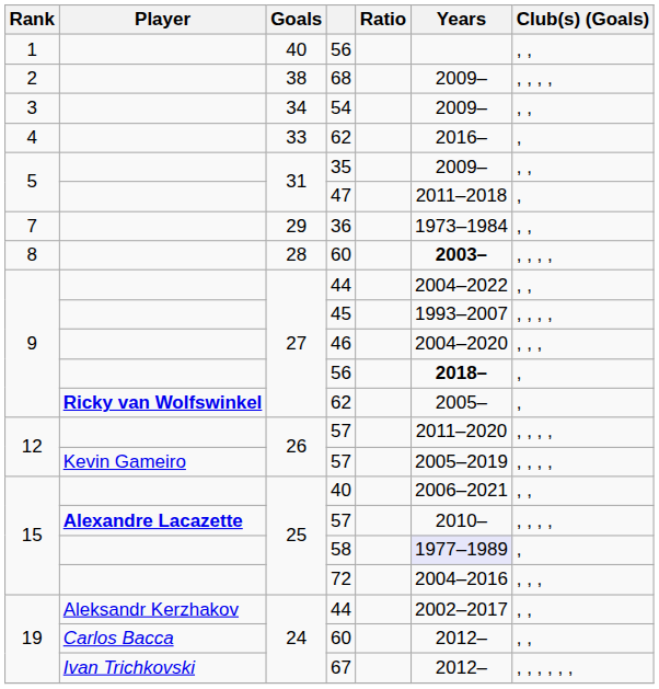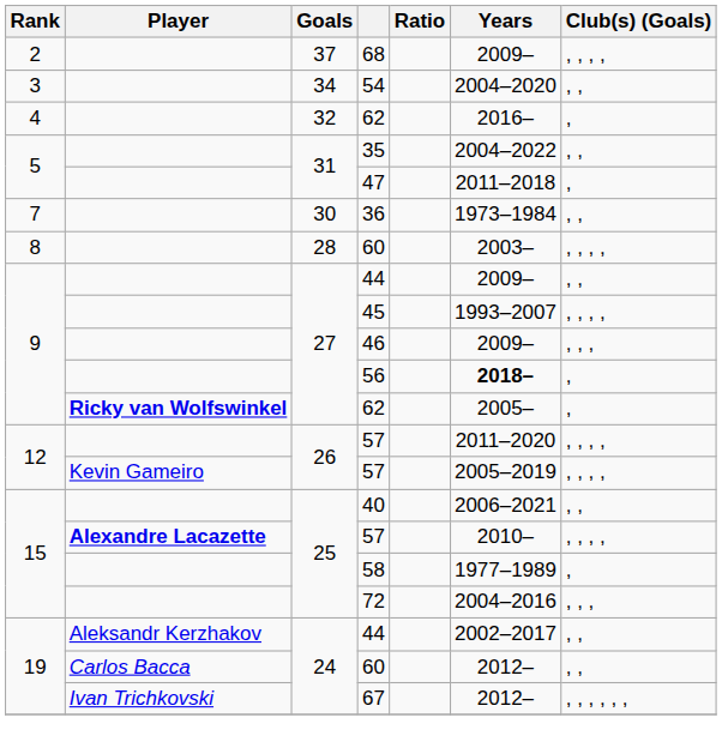 <table class="wikitable sortable plainrowheaders" style="text-align:center;">
 <tr>
 <th scope="col">Rank</th>
 <th scope="col">Player</th>
 <th scope="col">Goals</th>
 <th scope="col"></th>
 <th scope="col">Ratio</th>
 <th scope="col">Years</th>
 <th scope="col">Club(s) (Goals)</th>
 </tr>
 <tr>
-<td>1</td>
-<td align=left data-sort-value="Larsson, Henrik"></td>
-<td>40</td>
-<td>56</td>
-<td></td>
-<td></td>
-<td style="text-align:left;">, , </td>
-</tr>
-<tr>
 <td>2</td>
 <td align=left data-sort-value="Aubameyang, Pierre Emerick"></td>
-<td>38</td>
+<td>37</td>
 <td>68</td>
 <td></td>
 <td>2009–</td>
 <td style="text-align:left;">, , , , </td>
 </tr>
 <tr>
 <td>3</td>
 <td align=left data-sort-value="Huntelaar, Klaas Jan"></td>
 <td>34</td>
 <td>54</td>
 <td></td>
-<td>2009–</td>
+<td>2004–2020</td>
 <td style="text-align:left;">, , </td>
 </tr>
 <tr>
 <td>4</td>
 <td align=left data-sort-value="Morelos, Alfredo"></td>
-<td>33</td>
+<td>32</td>
 <td>62</td>
 <td></td>
 <td>2016–</td>
 <td style="text-align:left;">, </td>
 </tr>
 <tr>
 <td rowspan="2">5</td>
 <td align=left data-sort-value="Falcao, Radamel"></td>
 <td rowspan="2">31</td>
 <td>35</td>
 <td></td>
-<td>2009–</td>
+<td>2004–2022</td>
 <td style="text-align:left;">, , </td>
 </tr>
 <tr>
 <td align=left data-sort-value="Aduriz, Aritz"></td>
 <td>47</td>
 <td></td>
 <td>2011–2018</td>
 <td style="text-align:left;">, </td>
 </tr>
 <tr>
 <td>7</td>
 <td align=left data-sort-value="Muller, Dieter"></td>
-<td>29</td>
+<td>30</td>
 <td>36</td>
 <td></td>
 <td>1973–1984</td>
 <td style="text-align:left;">, , </td>
 </tr>
 <tr>
 <td>8</td>
 <td align=left data-sort-value="Dzeko, Edin"></td>
 <td>28</td>
 <td>60</td>
 <td></td>
-<td><strong>2003–</strong></td>
+<td>2003–</td>
 <td style="text-align:left;">, , , , </td>
 </tr>
 <tr>
 <td rowspan="5">9</td>
 <td align=left data-sort-value="Love, Vagner"></td>
 <td rowspan="5">27</td>
 <td>44</td>
 <td></td>
-<td>2004–2022</td>
+<td>2009–</td>
 <td style="text-align:left;">, , </td>
 </tr>
 <tr>
 <td align=left data-sort-value="Arveladze, Shota"></td>
 <td>45</td>
 <td></td>
 <td>1993–2007</td>
 <td style="text-align:left;">, , , , </td>
 </tr>
 <tr>
 <td align=left data-sort-value="Lukaku, Romelu"></td>
 <td>46</td>
 <td></td>
-<td>2004–2020</td>
+<td>2009–</td>
 <td style="text-align:left;">, , , </td>
 </tr>
 <tr>
 <td align=left data-sort-value="Fernandes, Bruno"></td>
 <td>56</td>
 <td></td>
 <td><strong>2018–</strong></td>
 <td style="text-align:left;">, </td>
 </tr>
 <tr>
 <td align=left data-sort-value="Wolfswinkel, Ricky van"> <strong><a href='#'>Ricky van Wolfswinkel</a></strong></td>
 <td>62</td>
 <td></td>
 <td>2005–</td>
 <td style="text-align:left;">, </td>
 </tr>
 <tr>
 <td rowspan="2">12</td>
 <td align=left data-sort-value="Dabbur, Munas"></td>
 <td rowspan="2">26</td>
 <td>57</td>
 <td></td>
 <td>2011–2020</td>
 <td style="text-align:left;">, , , , </td>
 </tr>
 <tr>
 <td align=left data-sort-value="Gameiro, Kevin"> <a href='#'>Kevin Gameiro</a></td>
 <td>57</td>
 <td></td>
 <td>2005–2019</td>
 <td style="text-align:left;">, , , , </td>
 </tr>
 <tr>
 <td rowspan="4">15</td>
 <td align=left data-sort-value="Defoe, Jermain"></td>
 <td rowspan="4">25</td>
 <td>40</td>
 <td></td>
 <td>2006–2021</td>
 <td style="text-align:left;">, , </td>
 </tr>
 <tr>
 <td align=left data-sort-value="Lacazette, Alexandre"> <strong><a href='#'>Alexandre Lacazette</a></strong></td>
 <td>57</td>
 <td></td>
 <td>2010–</td>
 <td style="text-align:left;">, , , , </td>
 </tr>
 <tr>
 <td align=left data-sort-value="Altobelli, Alessandro"></td>
 <td>58</td>
 <td></td>
-<td style="background: lavender;">1977–1989</td>
+<td>1977–1989</td>
 <td style="text-align:left;">, </td>
 </tr>
 <tr>
 <td align=left data-sort-value="Petric, Mladen"></td>
 <td>72</td>
 <td></td>
 <td>2004–2016</td>
 <td style="text-align:left;">, , , </td>
 </tr>
 <tr>
 <td rowspan="3">19</td>
 <td align=left data-sort-value="Kerzhakov, Aleksandr"> <a href='#'>Aleksandr Kerzhakov</a></td>
 <td rowspan="3">24</td>
 <td>44</td>
 <td></td>
 <td>2002–2017</td>
 <td style="text-align:left;">, , </td>
 </tr>
 <tr>
 <td align=left data-sort-value="Bacca, Carlos"> <em><a href='#'>Carlos Bacca</a></em></td>
 <td>60</td>
 <td></td>
 <td>2012–</td>
 <td style="text-align:left;">, , </td>
 </tr>
 <tr>
 <td align=left data-sort-value="Trichkovski, Ivan"> <em><a href='#'>Ivan Trichkovski</a></em></td>
 <td>67</td>
 <td></td>
 <td>2012–</td>
 <td style="text-align:left;">, , , , , , </td>
 </tr>
 <tr>
 </tr>
 </table>
